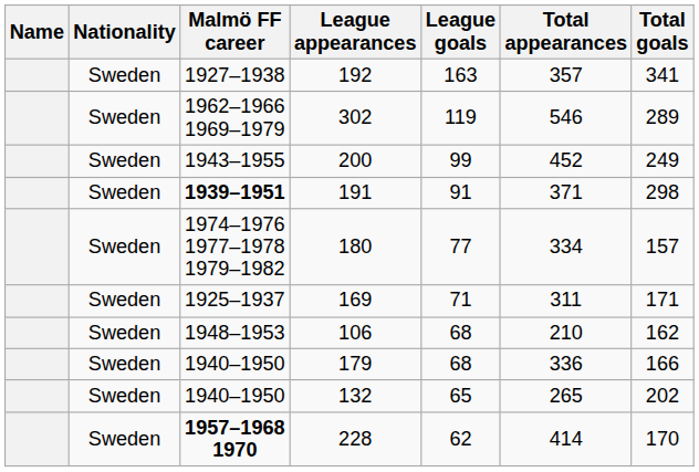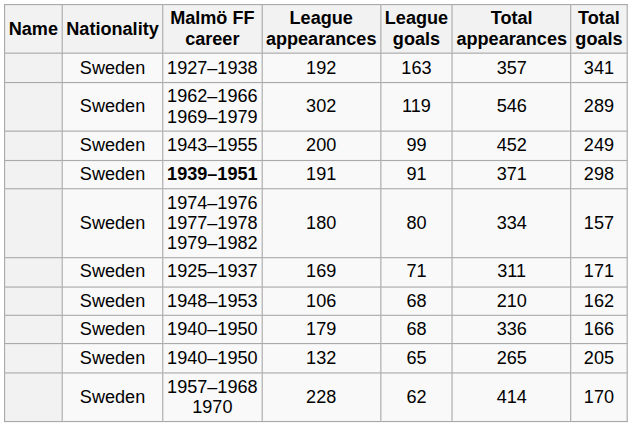 <table class="wikitable plainrowheaders sortable" style="text-align:center">
 <tr>
 <th scope="col">Name</th>
 <th scope="col" class=unsortable>Nationality</th>
 <th scope="col">Malmö FF<br>career</th>
 <th scope="col">League<br>appearances</th>
 <th scope="col">League<br>goals</th>
 <th scope="col">Total<br>appearances</th>
 <th scope="col">Total<br>goals</th>
 </tr>
 <tr>
 <th scope="row" align="left"></th>
 <td>Sweden</td>
 <td>1927–1938</td>
 <td>192</td>
 <td>163</td>
 <td>357</td>
 <td>341</td>
 </tr>
 <tr>
 <th scope="row" align="left"></th>
 <td>Sweden</td>
 <td>1962–1966<br>1969–1979</td>
 <td>302</td>
 <td>119</td>
 <td>546</td>
 <td>289</td>
 </tr>
 <tr>
 <th scope="row" align="left"></th>
 <td>Sweden</td>
 <td>1943–1955</td>
 <td>200</td>
 <td>99</td>
 <td>452</td>
 <td>249</td>
 </tr>
 <tr>
 <th scope="row" align="left"></th>
 <td>Sweden</td>
 <td><strong>1939–1951</strong></td>
 <td>191</td>
 <td>91</td>
 <td>371</td>
 <td>298</td>
 </tr>
 <tr>
 <th scope="row" align="left"></th>
 <td>Sweden</td>
 <td>1974–1976<br>1977–1978<br>1979–1982</td>
 <td>180</td>
-<td>77</td>
+<td>80</td>
 <td>334</td>
 <td>157</td>
 </tr>
 <tr>
 <th scope="row" align="left"></th>
 <td>Sweden</td>
 <td>1925–1937</td>
 <td>169</td>
 <td>71</td>
 <td>311</td>
 <td>171</td>
 </tr>
 <tr>
 <th scope="row" align="left"></th>
 <td>Sweden</td>
 <td>1948–1953</td>
 <td>106</td>
 <td>68</td>
 <td>210</td>
 <td>162</td>
 </tr>
 <tr>
 <th scope="row" align="left"></th>
 <td>Sweden</td>
 <td>1940–1950</td>
 <td>179</td>
 <td>68</td>
 <td>336</td>
 <td>166</td>
 </tr>
 <tr>
 <th scope="row" align="left"></th>
 <td>Sweden</td>
 <td>1940–1950</td>
 <td>132</td>
 <td>65</td>
 <td>265</td>
-<td>202</td>
+<td>205</td>
 </tr>
 <tr>
 <th scope="row" align="left"></th>
 <td>Sweden</td>
-<td><strong>1957–1968<br>1970</strong></td>
+<td>1957–1968<br>1970</td>
 <td>228</td>
 <td>62</td>
 <td>414</td>
 <td>170</td>
 </tr>
 </table>
